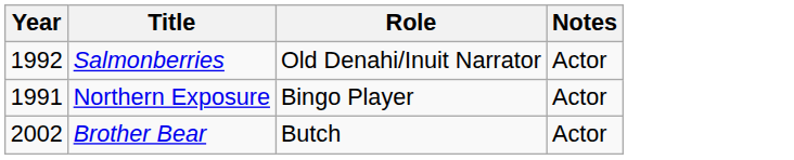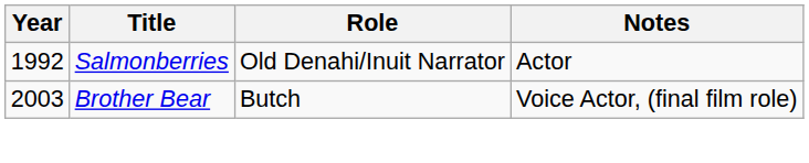 <table class="wikitable">
 <tr>
 <th>Year</th>
 <th>Title</th>
 <th>Role</th>
 <th>Notes</th>
 </tr>
 <tr>
 <td>1992</td>
 <td><em><a href='#'>Salmonberries</a></em></td>
 <td>Old Denahi/Inuit Narrator</td>
 <td>Actor</td>
 </tr>
 <tr>
-<td>1991</td>
-<td><a href='#'>Northern Exposure</a></td>
-<td>Bingo Player</td>
-<td>Actor</td>
-</tr>
-<tr>
-<td>2002</td>
+<td>2003</td>
 <td><em><a href='#'>Brother Bear</a></em></td>
 <td>Butch</td>
-<td>Actor</td>
+<td>Voice Actor, (final film role)</td>
 </tr>
 </table>
